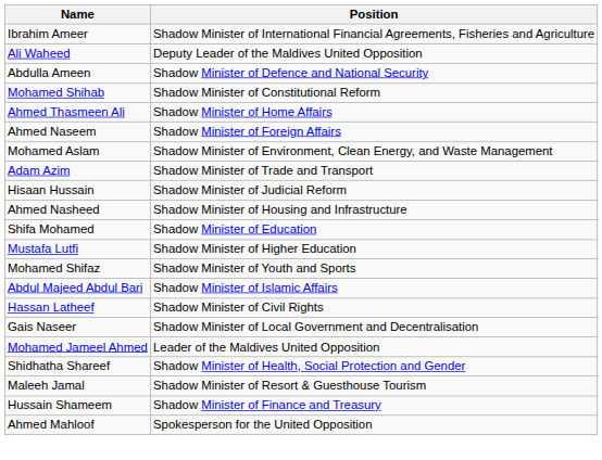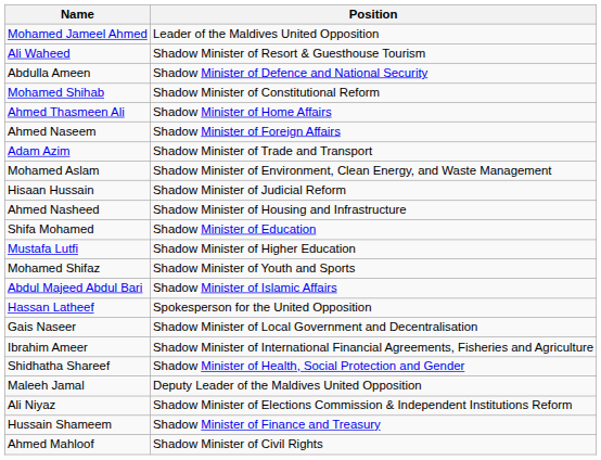 <table class="wikitable sortable">
 <tr>
 <th>Name</th>
 <th>Position</th>
 </tr>
 <tr>
-<td>Ibrahim Ameer</td>
-<td>Shadow Minister of International Financial Agreements, Fisheries and Agriculture</td>
+<td><a href='#'>Mohamed Jameel Ahmed</a></td>
+<td>Leader of the Maldives United Opposition</td>
 </tr>
 <tr>
 <td><a href='#'>Ali Waheed</a></td>
-<td>Deputy Leader of the Maldives United Opposition</td>
+<td>Shadow Minister of Resort & Guesthouse Tourism</td>
 </tr>
 <tr>
 <td>Abdulla Ameen</td>
 <td>Shadow <a href='#'>Minister of Defence and National Security</a></td>
 </tr>
 <tr>
 <td><a href='#'>Mohamed Shihab</a></td>
 <td>Shadow Minister of Constitutional Reform</td>
 </tr>
 <tr>
 <td><a href='#'>Ahmed Thasmeen Ali</a></td>
 <td>Shadow <a href='#'>Minister of Home Affairs</a></td>
 </tr>
 <tr>
 <td>Ahmed Naseem</td>
 <td>Shadow <a href='#'>Minister of Foreign Affairs</a></td>
 </tr>
 <tr>
+<td><a href='#'>Adam Azim</a></td>
+<td>Shadow Minister of Trade and Transport</td>
+</tr>
+<tr>
 <td>Mohamed Aslam</td>
 <td>Shadow Minister of Environment, Clean Energy, and Waste Management</td>
-</tr>
-<tr>
-<td><a href='#'>Adam Azim</a></td>
-<td>Shadow Minister of Trade and Transport</td>
 </tr>
 <tr>
 <td>Hisaan Hussain</td>
 <td>Shadow Minister of Judicial Reform</td>
 </tr>
 <tr>
 <td>Ahmed Nasheed</td>
 <td>Shadow Minister of Housing and Infrastructure</td>
 </tr>
 <tr>
 <td>Shifa Mohamed</td>
 <td>Shadow <a href='#'>Minister of Education</a></td>
 </tr>
 <tr>
 <td><a href='#'>Mustafa Lutfi</a></td>
 <td>Shadow Minister of Higher Education</td>
 </tr>
 <tr>
 <td>Mohamed Shifaz</td>
 <td>Shadow Minister of Youth and Sports</td>
 </tr>
 <tr>
 <td><a href='#'>Abdul Majeed Abdul Bari</a></td>
 <td>Shadow <a href='#'>Minister of Islamic Affairs</a></td>
 </tr>
 <tr>
 <td><a href='#'>Hassan Latheef</a></td>
-<td>Shadow Minister of Civil Rights</td>
+<td>Spokesperson for the United Opposition</td>
 </tr>
 <tr>
 <td>Gais Naseer</td>
 <td>Shadow Minister of Local Government and Decentralisation</td>
 </tr>
 <tr>
-<td><a href='#'>Mohamed Jameel Ahmed</a></td>
-<td>Leader of the Maldives United Opposition</td>
+<td>Ibrahim Ameer</td>
+<td>Shadow Minister of International Financial Agreements, Fisheries and Agriculture</td>
 </tr>
 <tr>
 <td>Shidhatha Shareef</td>
 <td>Shadow <a href='#'>Minister of Health, Social Protection and Gender</a></td>
 </tr>
 <tr>
 <td>Maleeh Jamal</td>
-<td>Shadow Minister of Resort & Guesthouse Tourism</td>
+<td>Deputy Leader of the Maldives United Opposition</td>
+</tr>
+<tr>
+<td>Ali Niyaz</td>
+<td>Shadow Minister of Elections Commission & Independent Institutions Reform</td>
 </tr>
 <tr>
 <td>Hussain Shameem</td>
 <td>Shadow <a href='#'>Minister of Finance and Treasury</a></td>
 </tr>
 <tr>
 <td>Ahmed Mahloof</td>
-<td>Spokesperson for the United Opposition</td>
+<td>Shadow Minister of Civil Rights</td>
 </tr>
 </table>
